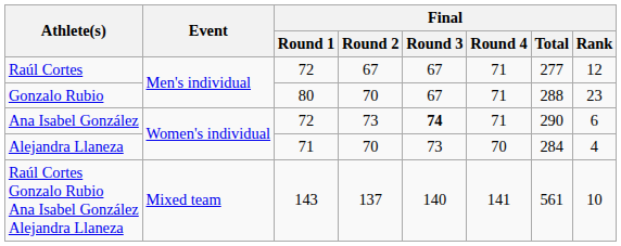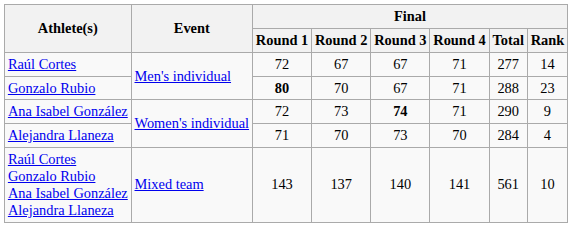 <table class="wikitable" border="1" style="font-size:90%;text-align:center">
 <tr>
 <th rowspan=2>Athlete(s)</th>
 <th rowspan=2>Event</th>
 <th colspan=6>Final</th>
 </tr>
 <tr>
 <th>Round 1</th>
 <th>Round 2</th>
 <th>Round 3</th>
 <th>Round 4</th>
 <th>Total</th>
 <th>Rank</th>
 </tr>
 <tr>
 <td align=left><a href='#'>Raúl Cortes</a></td>
 <td align=left rowspan=2><a href='#'>Men's individual</a></td>
 <td>72</td>
 <td>67</td>
 <td>67</td>
 <td>71</td>
 <td>277</td>
-<td>12</td>
+<td>14</td>
 </tr>
 <tr>
 <td align=left><a href='#'>Gonzalo Rubio</a></td>
-<td>80</td>
+<td><strong>80</strong></td>
 <td>70</td>
 <td>67</td>
 <td>71</td>
 <td>288</td>
 <td>23</td>
 </tr>
 <tr>
 <td align=left><a href='#'>Ana Isabel González</a></td>
 <td align=left rowspan=2><a href='#'>Women's individual</a></td>
 <td>72</td>
 <td>73</td>
 <td><strong>74</strong></td>
 <td>71</td>
 <td>290</td>
-<td>6</td>
+<td>9</td>
 </tr>
 <tr>
 <td align=left><a href='#'>Alejandra Llaneza</a></td>
 <td>71</td>
 <td>70</td>
 <td>73</td>
 <td>70</td>
 <td>284</td>
 <td>4</td>
 </tr>
 <tr>
 <td align=left><a href='#'>Raúl Cortes</a><br><a href='#'>Gonzalo Rubio</a><br><a href='#'>Ana Isabel González</a><br><a href='#'>Alejandra Llaneza</a></td>
 <td align=left><a href='#'>Mixed team</a></td>
 <td>143</td>
 <td>137</td>
 <td>140</td>
 <td>141</td>
 <td>561</td>
 <td>10</td>
 </tr>
 </table>
